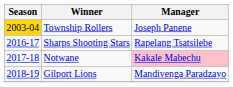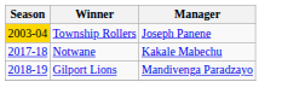 <table class="wikitable sortable">
 <tr>
 <th>Season</th>
 <th>Winner</th>
 <th>Manager</th>
 </tr>
 <tr>
 <td style="background: gold;">2003-04</td>
 <td><a href='#'>Township Rollers</a></td>
 <td> <a href='#'>Joseph Panene</a></td>
 </tr>
 <tr>
-<td><a href='#'>2016-17</a></td>
-<td><a href='#'>Sharps Shooting Stars</a></td>
-<td> <a href='#'>Rapelang Tsatsilebe</a></td>
-</tr>
-<tr>
 <td><a href='#'>2017-18</a></td>
 <td><a href='#'>Notwane</a></td>
-<td style="background: pink;"> <a href='#'>Kakale Mabechu</a></td>
+<td> <a href='#'>Kakale Mabechu</a></td>
 </tr>
 <tr>
 <td><a href='#'>2018-19</a></td>
 <td><a href='#'>Gilport Lions</a></td>
 <td> <a href='#'>Mandivenga Paradzayo</a></td>
 </tr>
 <tr>
 </tr>
 </table>
